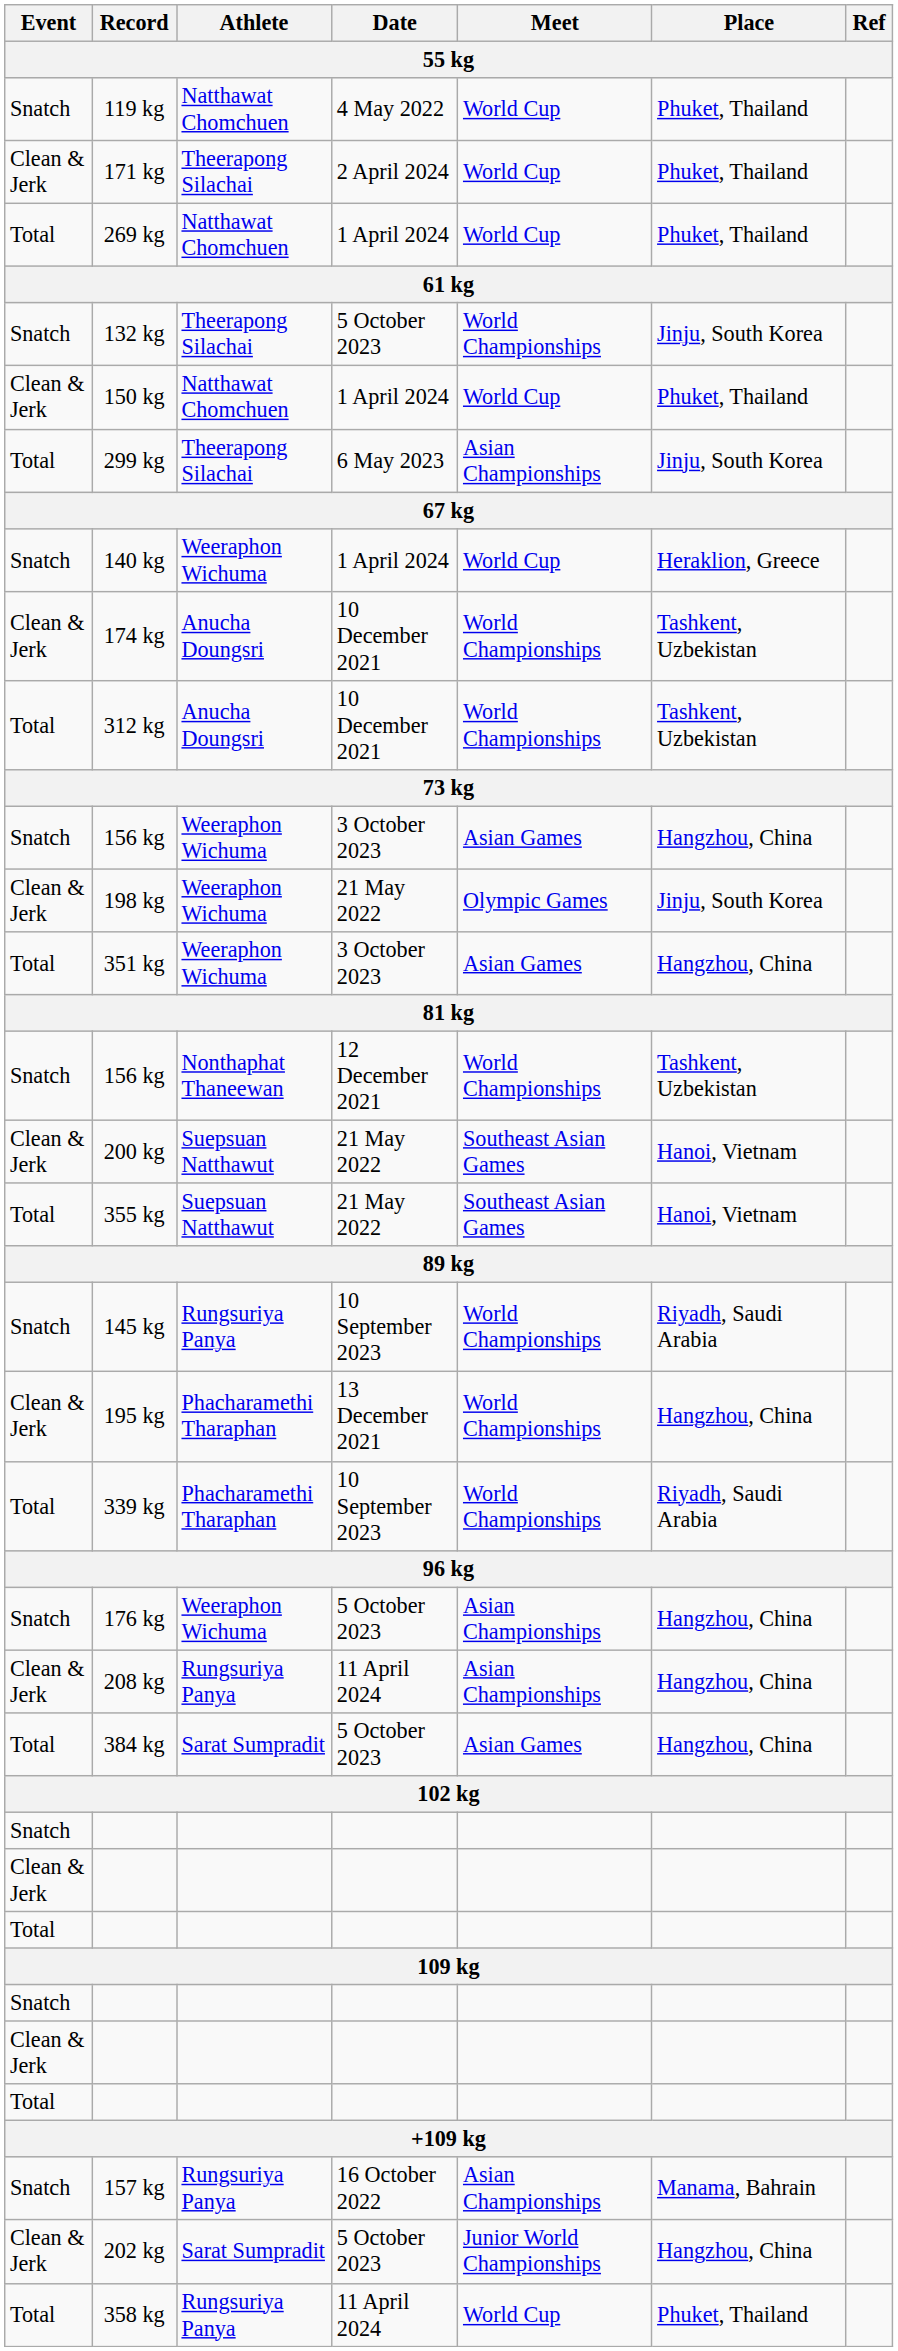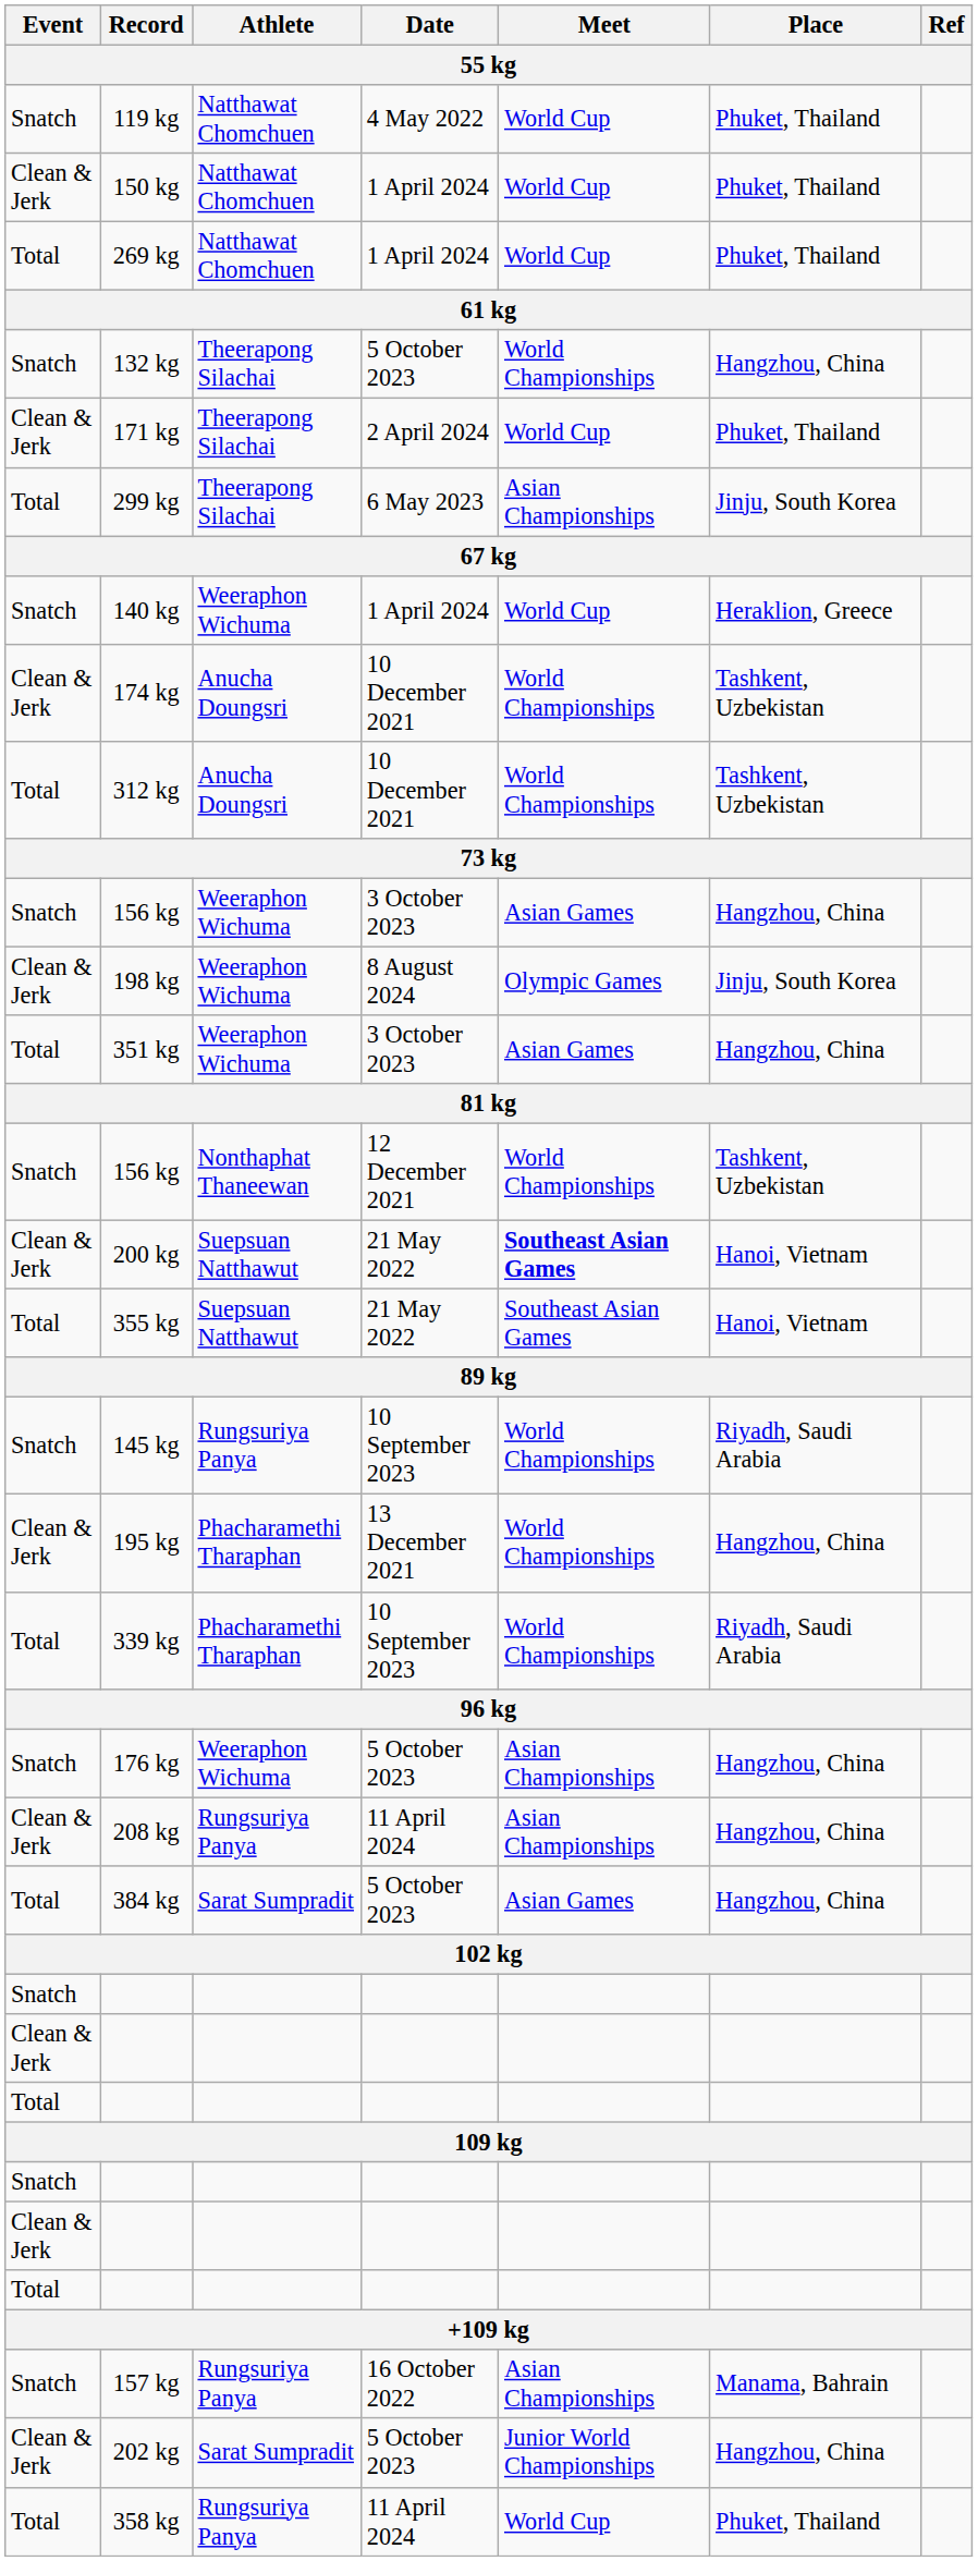 <table class="wikitable" style="font-size:95%;">
 <tr>
 <th width=9%>Event</th>
 <th width=6%>Record</th>
 <th width=16%>Athlete</th>
 <th width=13%>Date</th>
 <th width=20%>Meet</th>
 <th width=20%>Place</th>
 <th width=3%>Ref</th>
 </tr>
 <tr bgcolor="#DDDDDD">
 <th colspan="7">55 kg</th>
 </tr>
 <tr>
 <td>Snatch</td>
 <td align="center">119 kg</td>
 <td><a href='#'>Natthawat Chomchuen</a></td>
 <td>4 May 2022</td>
 <td><a href='#'>World Cup</a></td>
 <td><a href='#'>Phuket</a>, Thailand</td>
 <td></td>
 </tr>
 <tr>
 <td>Clean & Jerk</td>
-<td align="center">171 kg</td>
-<td><a href='#'>Theerapong Silachai</a></td>
-<td>2 April 2024</td>
+<td align="center">150 kg</td>
+<td><a href='#'>Natthawat Chomchuen</a></td>
+<td>1 April 2024</td>
 <td><a href='#'>World Cup</a></td>
 <td><a href='#'>Phuket</a>, Thailand</td>
 <td></td>
 </tr>
 <tr>
 <td>Total</td>
 <td align="center">269 kg</td>
 <td><a href='#'>Natthawat Chomchuen</a></td>
 <td>1 April 2024</td>
 <td><a href='#'>World Cup</a></td>
 <td><a href='#'>Phuket</a>, Thailand</td>
 <td></td>
 </tr>
 <tr bgcolor="#DDDDDD">
 <th colspan="7">61 kg</th>
 </tr>
 <tr>
 <td>Snatch</td>
 <td align="center">132 kg</td>
 <td><a href='#'>Theerapong Silachai</a></td>
 <td>5 October 2023</td>
 <td><a href='#'>World Championships</a></td>
-<td><a href='#'>Jinju</a>, South Korea</td>
+<td><a href='#'>Hangzhou</a>, China</td>
 <td></td>
 </tr>
 <tr>
 <td>Clean & Jerk</td>
-<td align="center">150 kg</td>
-<td><a href='#'>Natthawat Chomchuen</a></td>
-<td>1 April 2024</td>
+<td align="center">171 kg</td>
+<td><a href='#'>Theerapong Silachai</a></td>
+<td>2 April 2024</td>
 <td><a href='#'>World Cup</a></td>
 <td><a href='#'>Phuket</a>, Thailand</td>
 <td></td>
 </tr>
 <tr>
 <td>Total</td>
 <td align="center">299 kg</td>
 <td><a href='#'>Theerapong Silachai</a></td>
 <td>6 May 2023</td>
 <td><a href='#'>Asian Championships</a></td>
 <td><a href='#'>Jinju</a>, South Korea</td>
 <td></td>
 </tr>
 <tr bgcolor="#DDDDDD">
 <th colspan="7">67 kg</th>
 </tr>
 <tr>
 <td>Snatch</td>
 <td align="center">140 kg</td>
 <td><a href='#'>Weeraphon Wichuma</a></td>
 <td>1 April 2024</td>
 <td><a href='#'>World Cup</a></td>
 <td><a href='#'>Heraklion</a>, Greece</td>
 <td></td>
 </tr>
 <tr>
 <td>Clean & Jerk</td>
 <td align="center">174 kg</td>
 <td><a href='#'>Anucha Doungsri</a></td>
 <td>10 December 2021</td>
 <td><a href='#'>World Championships</a></td>
 <td><a href='#'>Tashkent</a>, Uzbekistan</td>
 <td></td>
 </tr>
 <tr>
 <td>Total</td>
 <td align="center">312 kg</td>
 <td><a href='#'>Anucha Doungsri</a></td>
 <td>10 December 2021</td>
 <td><a href='#'>World Championships</a></td>
 <td><a href='#'>Tashkent</a>, Uzbekistan</td>
 <td></td>
 </tr>
 <tr bgcolor="#DDDDDD">
 <th colspan="7">73 kg</th>
 </tr>
 <tr>
 <td>Snatch</td>
 <td align="center">156 kg</td>
 <td><a href='#'>Weeraphon Wichuma</a></td>
 <td>3 October 2023</td>
 <td><a href='#'>Asian Games</a></td>
 <td><a href='#'>Hangzhou</a>, China</td>
 <td></td>
 </tr>
 <tr>
 <td>Clean & Jerk</td>
 <td align="center">198 kg</td>
 <td><a href='#'>Weeraphon Wichuma</a></td>
-<td>21 May 2022</td>
+<td>8 August 2024</td>
 <td><a href='#'>Olympic Games</a></td>
 <td><a href='#'>Jinju</a>, South Korea</td>
 <td></td>
 </tr>
 <tr>
 <td>Total</td>
 <td align="center">351 kg</td>
 <td><a href='#'>Weeraphon Wichuma</a></td>
 <td>3 October 2023</td>
 <td><a href='#'>Asian Games</a></td>
 <td><a href='#'>Hangzhou</a>, China</td>
 <td></td>
 </tr>
 <tr bgcolor="#DDDDDD">
 <th colspan="7">81 kg</th>
 </tr>
 <tr>
 <td>Snatch</td>
 <td align="center">156 kg</td>
 <td><a href='#'>Nonthaphat Thaneewan</a></td>
 <td>12 December 2021</td>
 <td><a href='#'>World Championships</a></td>
 <td><a href='#'>Tashkent</a>, Uzbekistan</td>
 <td></td>
 </tr>
 <tr>
 <td>Clean & Jerk</td>
 <td align="center">200 kg</td>
 <td><a href='#'>Suepsuan Natthawut</a></td>
 <td>21 May 2022</td>
-<td><a href='#'>Southeast Asian Games</a></td>
+<td><strong><a href='#'>Southeast Asian Games</a></strong></td>
 <td><a href='#'>Hanoi</a>, Vietnam</td>
 <td></td>
 </tr>
 <tr>
 <td>Total</td>
 <td align="center">355 kg</td>
 <td><a href='#'>Suepsuan Natthawut</a></td>
 <td>21 May 2022</td>
 <td><a href='#'>Southeast Asian Games</a></td>
 <td><a href='#'>Hanoi</a>, Vietnam</td>
 <td></td>
 </tr>
 <tr bgcolor="#DDDDDD">
 <th colspan="7">89 kg</th>
 </tr>
 <tr>
 <td>Snatch</td>
 <td align="center">145 kg</td>
 <td><a href='#'>Rungsuriya Panya</a></td>
 <td>10 September 2023</td>
 <td><a href='#'>World Championships</a></td>
 <td><a href='#'>Riyadh</a>, Saudi Arabia</td>
 <td></td>
 </tr>
 <tr>
 <td>Clean & Jerk</td>
 <td align="center">195 kg</td>
 <td><a href='#'>Phacharamethi Tharaphan</a></td>
 <td>13 December 2021</td>
 <td><a href='#'>World Championships</a></td>
 <td><a href='#'>Hangzhou</a>, China</td>
 <td></td>
 </tr>
 <tr>
 <td>Total</td>
 <td align="center">339 kg</td>
 <td><a href='#'>Phacharamethi Tharaphan</a></td>
 <td>10 September 2023</td>
 <td><a href='#'>World Championships</a></td>
 <td><a href='#'>Riyadh</a>, Saudi Arabia</td>
 <td></td>
 </tr>
 <tr bgcolor="#DDDDDD">
 <th colspan="7">96 kg</th>
 </tr>
 <tr>
 <td>Snatch</td>
 <td align="center">176 kg</td>
 <td><a href='#'>Weeraphon Wichuma</a></td>
 <td>5 October 2023</td>
 <td><a href='#'>Asian Championships</a></td>
 <td><a href='#'>Hangzhou</a>, China</td>
 <td></td>
 </tr>
 <tr>
 <td>Clean & Jerk</td>
 <td align="center">208 kg</td>
 <td><a href='#'>Rungsuriya Panya</a></td>
 <td>11 April 2024</td>
 <td><a href='#'>Asian Championships</a></td>
 <td><a href='#'>Hangzhou</a>, China</td>
 <td></td>
 </tr>
 <tr>
 <td>Total</td>
 <td align="center">384 kg</td>
 <td><a href='#'>Sarat Sumpradit</a></td>
 <td>5 October 2023</td>
 <td><a href='#'>Asian Games</a></td>
 <td><a href='#'>Hangzhou</a>, China</td>
 <td></td>
 </tr>
 <tr bgcolor="#DDDDDD">
 <th colspan="7">102 kg</th>
 </tr>
 <tr>
 <td>Snatch</td>
 <td align="center"></td>
 <td></td>
 <td></td>
 <td></td>
 <td></td>
 <td></td>
 </tr>
 <tr>
 <td>Clean & Jerk</td>
 <td align="center"></td>
 <td></td>
 <td></td>
 <td></td>
 <td></td>
 <td></td>
 </tr>
 <tr>
 <td>Total</td>
 <td align="center"></td>
 <td></td>
 <td></td>
 <td></td>
 <td></td>
 <td></td>
 </tr>
 <tr bgcolor="#DDDDDD">
 <th colspan="7">109 kg</th>
 </tr>
 <tr>
 <td>Snatch</td>
 <td align="center"></td>
 <td></td>
 <td></td>
 <td></td>
 <td></td>
 <td></td>
 </tr>
 <tr>
 <td>Clean & Jerk</td>
 <td align="center"></td>
 <td></td>
 <td></td>
 <td></td>
 <td></td>
 <td></td>
 </tr>
 <tr>
 <td>Total</td>
 <td align="center"></td>
 <td></td>
 <td></td>
 <td></td>
 <td></td>
 <td></td>
 </tr>
 <tr bgcolor="#DDDDDD">
 <th colspan="7">+109 kg</th>
 </tr>
 <tr>
 <td>Snatch</td>
 <td align="center">157 kg</td>
 <td><a href='#'>Rungsuriya Panya</a></td>
 <td>16 October 2022</td>
 <td><a href='#'>Asian Championships</a></td>
 <td><a href='#'>Manama</a>, Bahrain</td>
 <td></td>
 </tr>
 <tr>
 <td>Clean & Jerk</td>
 <td align="center">202 kg</td>
 <td><a href='#'>Sarat Sumpradit</a></td>
 <td>5 October 2023</td>
 <td><a href='#'>Junior World Championships</a></td>
 <td><a href='#'>Hangzhou</a>, China</td>
 <td></td>
 </tr>
 <tr>
 <td>Total</td>
 <td align="center">358 kg</td>
 <td><a href='#'>Rungsuriya Panya</a></td>
 <td>11 April 2024</td>
 <td><a href='#'>World Cup</a></td>
 <td><a href='#'>Phuket</a>, Thailand</td>
 <td></td>
 </tr>
 </table>
